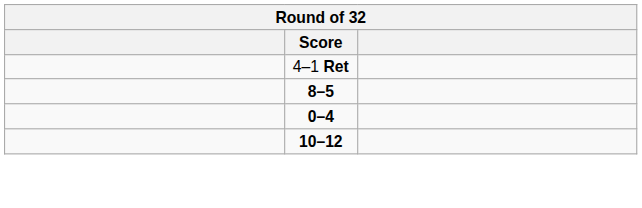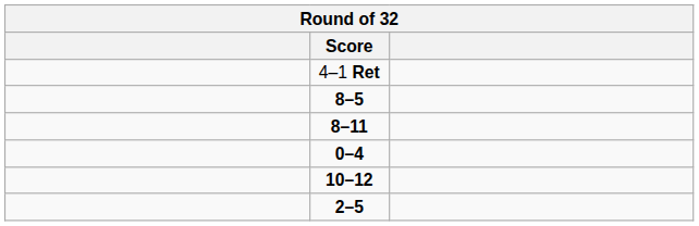 <table class="wikitable" style="text-align: center; font-size:90% ">
 <tr>
 <th colspan=3>Round of 32</th>
 </tr>
 <tr>
 <th align="right" width="250"></th>
 <th width="60">Score</th>
 <th align="left" width="250"></th>
 </tr>
 <tr>
 <td align=left><strong></strong></td>
 <td align=center>4–1 <strong>Ret</strong></td>
 <td align=left></td>
 </tr>
 <tr>
 <td align=left><strong></strong></td>
 <td align=center><strong>8–5</strong></td>
 <td align=left></td>
 </tr>
 <tr>
 <td align=left></td>
+<td align=center><strong>8–11</strong></td>
+<td align=left><strong></strong></td>
+</tr>
+<tr>
+<td align=left></td>
 <td align=center><strong>0–4</strong></td>
 <td align=left><strong></strong></td>
 </tr>
 <tr>
 <td align=left></td>
 <td align=center><strong>10–12</strong></td>
 <td align=left><strong></strong></td>
 </tr>
+<tr>
+<td align=left></td>
+<td align=center><strong>2–5</strong></td>
+<td align=left><strong></strong></td>
+</tr>
 </table>
